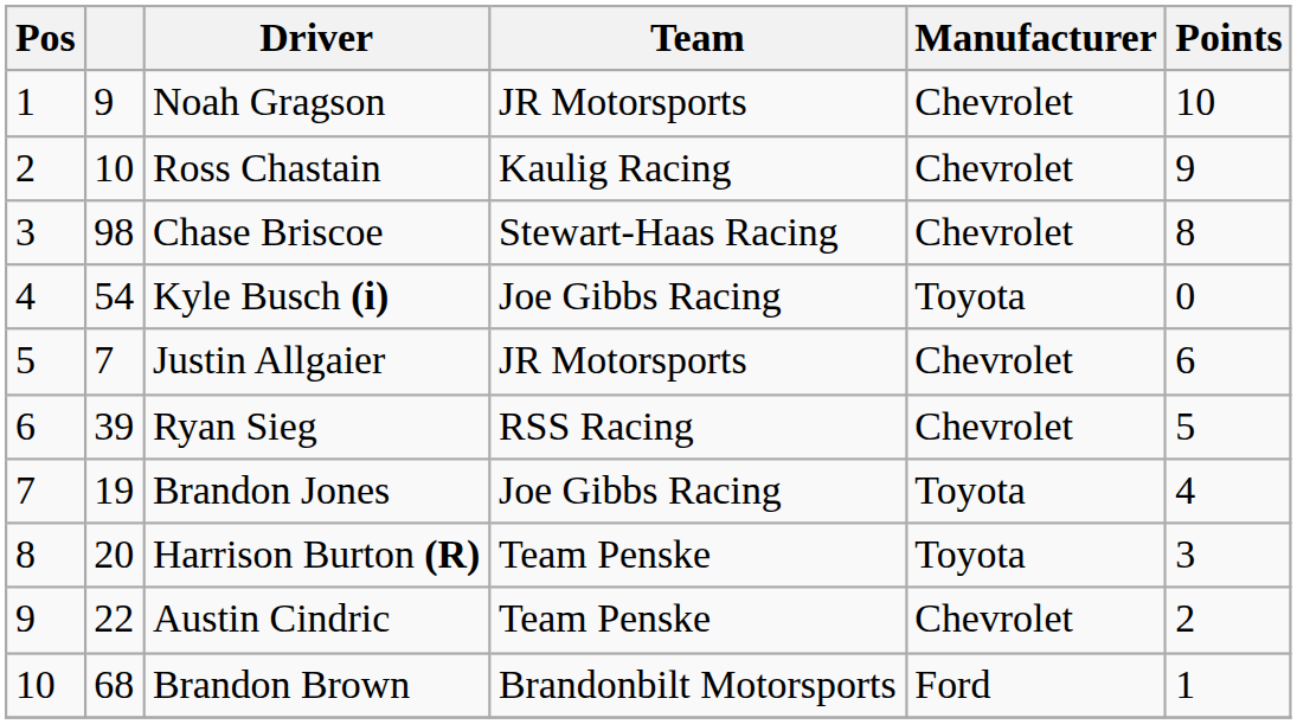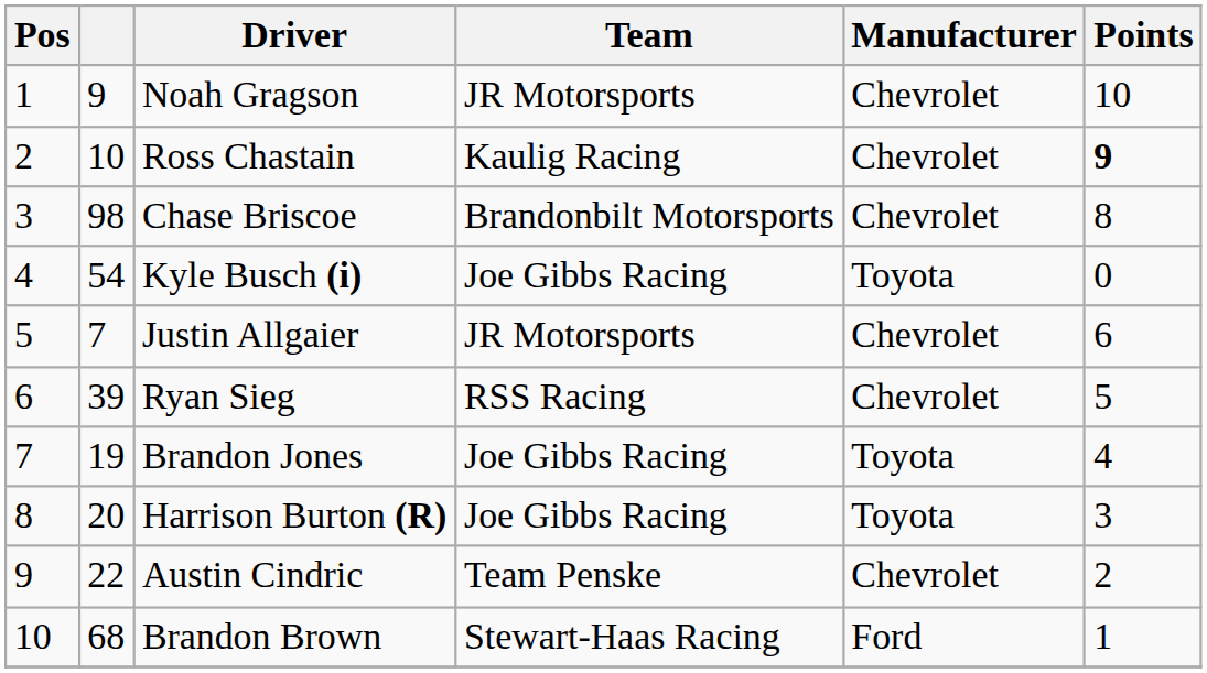 <table class="wikitable" style="font-size:98%">
 <tr>
 <th>Pos</th>
 <th></th>
 <th>Driver</th>
 <th>Team</th>
 <th>Manufacturer</th>
 <th>Points</th>
 </tr>
 <tr>
 <td>1</td>
 <td>9</td>
 <td>Noah Gragson</td>
 <td>JR Motorsports</td>
 <td>Chevrolet</td>
 <td>10</td>
 </tr>
 <tr>
 <td>2</td>
 <td>10</td>
 <td>Ross Chastain</td>
 <td>Kaulig Racing</td>
 <td>Chevrolet</td>
-<td>9</td>
+<td><strong>9</strong></td>
 </tr>
 <tr>
 <td>3</td>
 <td>98</td>
 <td>Chase Briscoe</td>
-<td>Stewart-Haas Racing</td>
+<td>Brandonbilt Motorsports</td>
 <td>Chevrolet</td>
 <td>8</td>
 </tr>
 <tr>
 <td>4</td>
 <td>54</td>
 <td>Kyle Busch <strong>(i)</strong></td>
 <td>Joe Gibbs Racing</td>
 <td>Toyota</td>
 <td>0</td>
 </tr>
 <tr>
 <td>5</td>
 <td>7</td>
 <td>Justin Allgaier</td>
 <td>JR Motorsports</td>
 <td>Chevrolet</td>
 <td>6</td>
 </tr>
 <tr>
 <td>6</td>
 <td>39</td>
 <td>Ryan Sieg</td>
 <td>RSS Racing</td>
 <td>Chevrolet</td>
 <td>5</td>
 </tr>
 <tr>
 <td>7</td>
 <td>19</td>
 <td>Brandon Jones</td>
 <td>Joe Gibbs Racing</td>
 <td>Toyota</td>
 <td>4</td>
 </tr>
 <tr>
 <td>8</td>
 <td>20</td>
 <td>Harrison Burton <strong>(R)</strong></td>
-<td>Team Penske</td>
+<td>Joe Gibbs Racing</td>
 <td>Toyota</td>
 <td>3</td>
 </tr>
 <tr>
 <td>9</td>
 <td>22</td>
 <td>Austin Cindric</td>
 <td>Team Penske</td>
 <td>Chevrolet</td>
 <td>2</td>
 </tr>
 <tr>
 <td>10</td>
 <td>68</td>
 <td>Brandon Brown</td>
-<td>Brandonbilt Motorsports</td>
+<td>Stewart-Haas Racing</td>
 <td>Ford</td>
 <td>1</td>
 </tr>
 <tr>
 </tr>
 </table>
